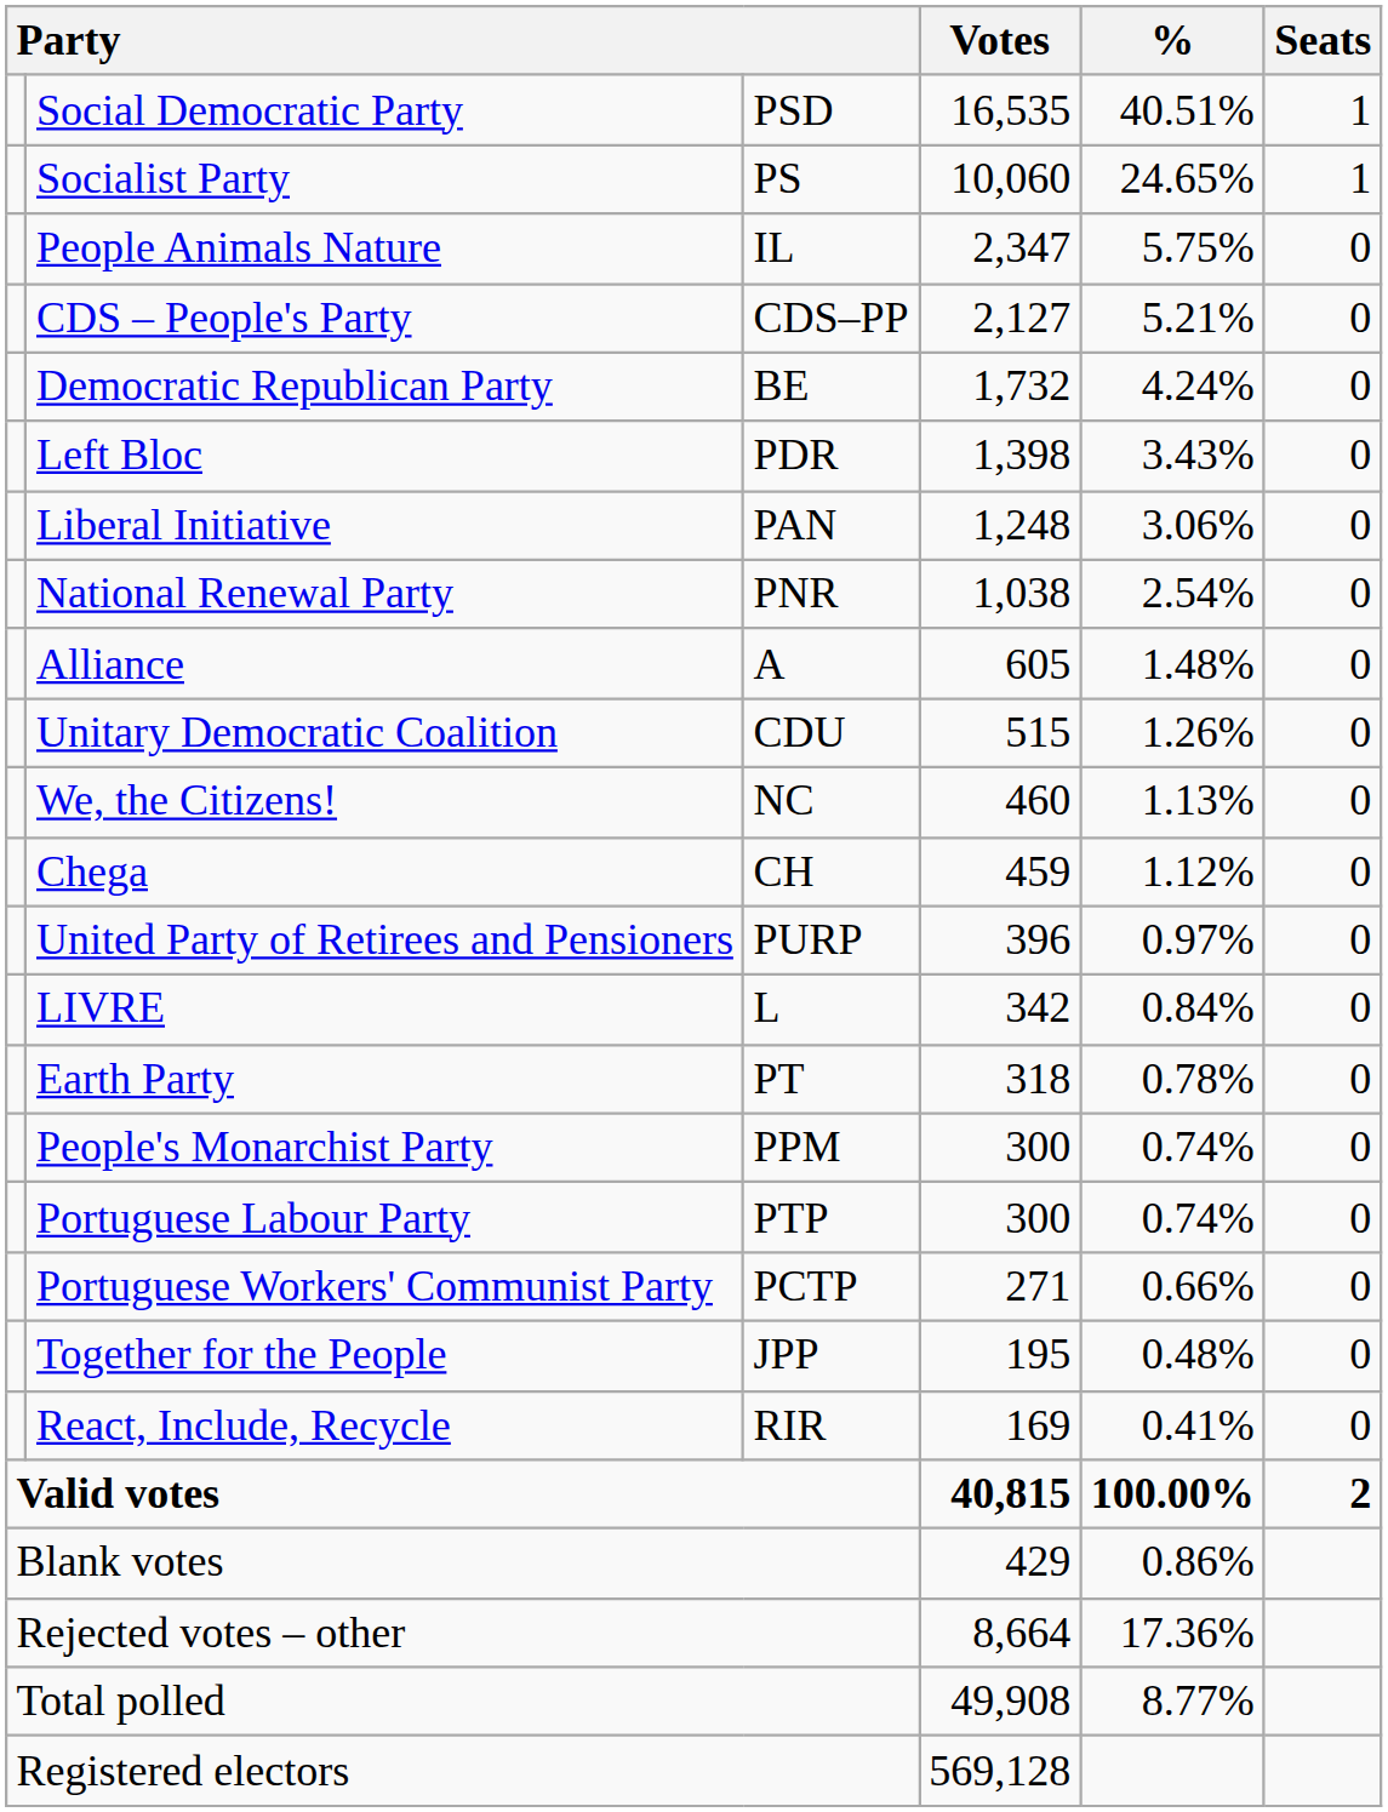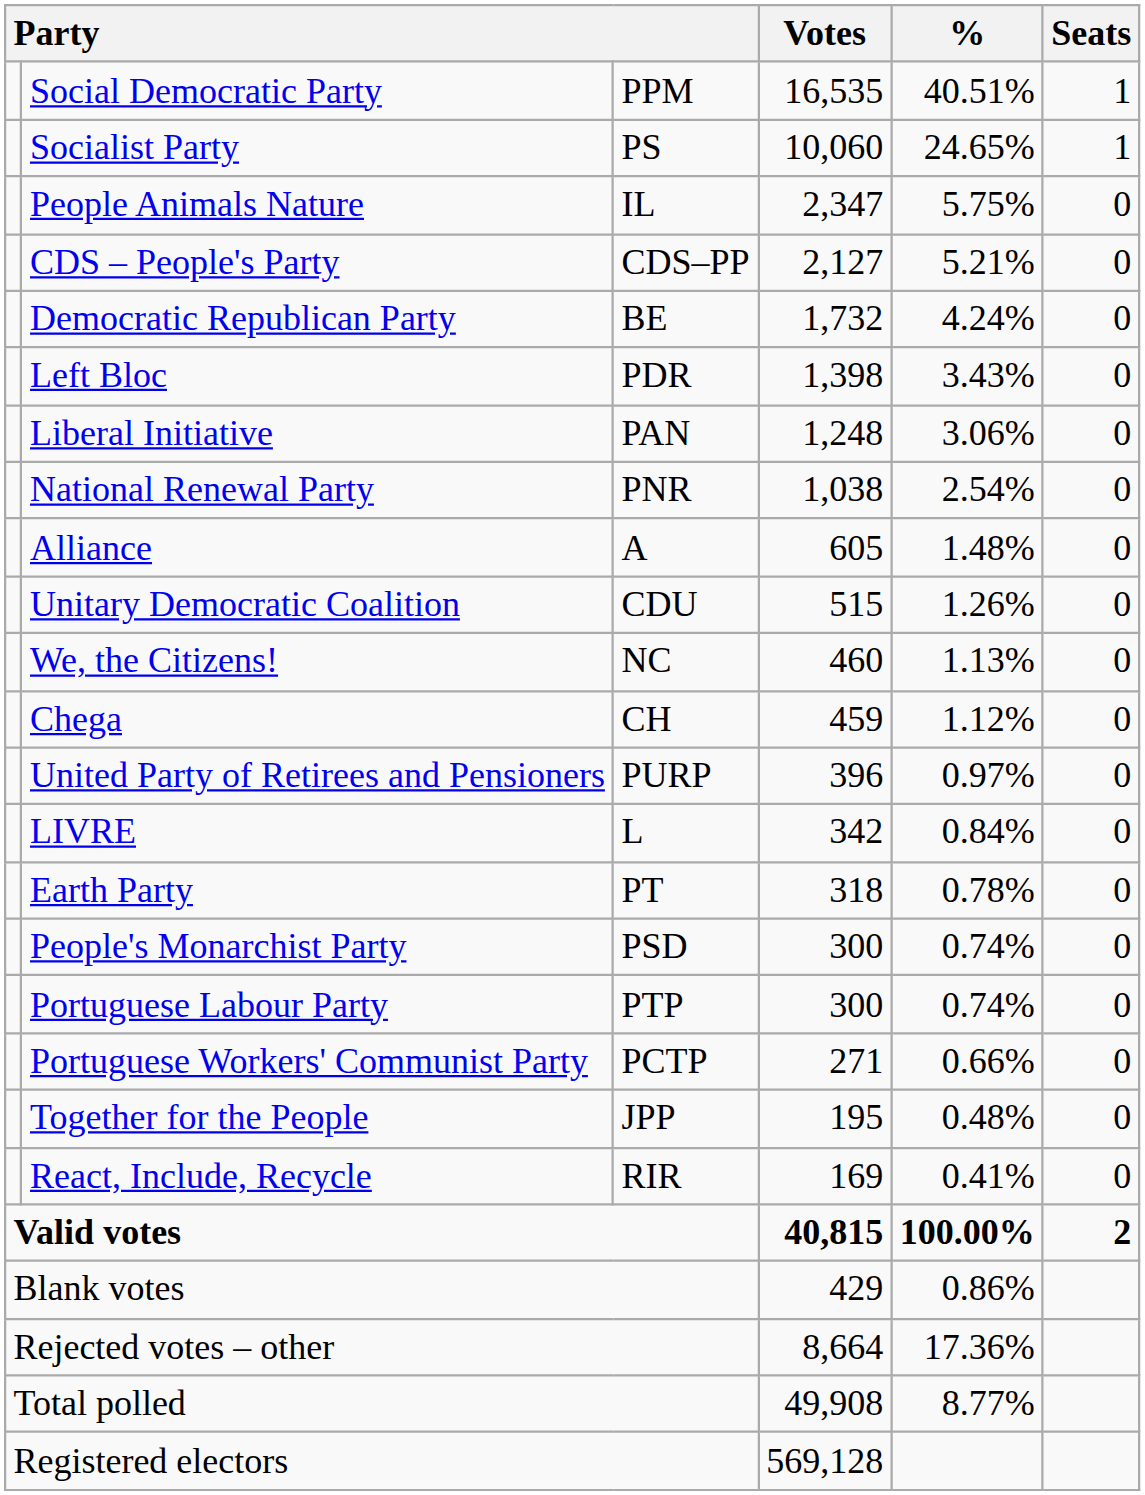 <table class="wikitable" border="1" style="text-align:right;">
 <tr>
 <th style="text-align:left;" colspan=3>Party</th>
 <th align=center width="50">Votes</th>
 <th align=center width="50">%</th>
 <th align=center>Seats</th>
 </tr>
 <tr>
 <td></td>
 <td align=left><a href='#'>Social Democratic Party</a></td>
-<td align=left>PSD</td>
+<td align=left>PPM</td>
 <td>16,535</td>
 <td>40.51%</td>
 <td>1</td>
 </tr>
 <tr>
 <td></td>
 <td align=left><a href='#'>Socialist Party</a></td>
 <td align=left>PS</td>
 <td>10,060</td>
 <td>24.65%</td>
 <td>1</td>
 </tr>
 <tr>
 <td></td>
 <td align=left><a href='#'>People Animals Nature</a></td>
 <td align=left>IL</td>
 <td>2,347</td>
 <td>5.75%</td>
 <td>0</td>
 </tr>
 <tr>
 <td></td>
 <td align=left><a href='#'>CDS – People's Party</a></td>
 <td align=left style="white-space: nowrap;">CDS–PP</td>
 <td>2,127</td>
 <td>5.21%</td>
 <td>0</td>
 </tr>
 <tr>
 <td></td>
 <td align=left><a href='#'>Democratic Republican Party</a></td>
 <td align=left>BE</td>
 <td>1,732</td>
 <td>4.24%</td>
 <td>0</td>
 </tr>
 <tr>
 <td></td>
 <td align=left><a href='#'>Left Bloc</a></td>
 <td align=left>PDR</td>
 <td>1,398</td>
 <td>3.43%</td>
 <td>0</td>
 </tr>
 <tr>
 <td></td>
 <td align=left><a href='#'>Liberal Initiative</a></td>
 <td align=left>PAN</td>
 <td>1,248</td>
 <td>3.06%</td>
 <td>0</td>
 </tr>
 <tr>
 <td></td>
 <td align=left><a href='#'>National Renewal Party</a></td>
 <td align=left>PNR</td>
 <td>1,038</td>
 <td>2.54%</td>
 <td>0</td>
 </tr>
 <tr>
 <td></td>
 <td align=left><a href='#'>Alliance</a></td>
 <td align=left>A</td>
 <td>605</td>
 <td>1.48%</td>
 <td>0</td>
 </tr>
 <tr>
 <td></td>
 <td align=left style="white-space: nowrap;"><a href='#'>Unitary Democratic Coalition</a></td>
 <td align=left>CDU</td>
 <td>515</td>
 <td>1.26%</td>
 <td>0</td>
 </tr>
 <tr>
 <td></td>
 <td align=left><a href='#'>We, the Citizens!</a></td>
 <td align=left>NC</td>
 <td>460</td>
 <td>1.13%</td>
 <td>0</td>
 </tr>
 <tr>
 <td></td>
 <td align=left><a href='#'>Chega</a></td>
 <td align=left>CH</td>
 <td>459</td>
 <td>1.12%</td>
 <td>0</td>
 </tr>
 <tr>
 <td></td>
 <td align=left><a href='#'>United Party of Retirees and Pensioners</a></td>
 <td align=left>PURP</td>
 <td>396</td>
 <td>0.97%</td>
 <td>0</td>
 </tr>
 <tr>
 <td></td>
 <td align=left><a href='#'>LIVRE</a></td>
 <td align=left>L</td>
 <td>342</td>
 <td>0.84%</td>
 <td>0</td>
 </tr>
 <tr>
 <td></td>
 <td align=left><a href='#'>Earth Party</a></td>
 <td align=left>PT</td>
 <td>318</td>
 <td>0.78%</td>
 <td>0</td>
 </tr>
 <tr>
 <td></td>
 <td align=left><a href='#'>People's Monarchist Party</a></td>
-<td align=left>PPM</td>
+<td align=left>PSD</td>
 <td>300</td>
 <td>0.74%</td>
 <td>0</td>
 </tr>
 <tr>
 <td></td>
 <td align=left><a href='#'>Portuguese Labour Party</a></td>
 <td align=left>PTP</td>
 <td>300</td>
 <td>0.74%</td>
 <td>0</td>
 </tr>
 <tr>
 <td></td>
 <td align=left><a href='#'>Portuguese Workers' Communist Party</a></td>
 <td align=left>PCTP</td>
 <td>271</td>
 <td>0.66%</td>
 <td>0</td>
 </tr>
 <tr>
 <td></td>
 <td align=left><a href='#'>Together for the People</a></td>
 <td align=left>JPP</td>
 <td>195</td>
 <td>0.48%</td>
 <td>0</td>
 </tr>
 <tr>
 <td></td>
 <td align=left><a href='#'>React, Include, Recycle</a></td>
 <td align=left>RIR</td>
 <td>169</td>
 <td>0.41%</td>
 <td>0</td>
 </tr>
 <tr style="font-weight:bold">
 <td align=left colspan=3>Valid votes</td>
 <td>40,815</td>
 <td>100.00%</td>
 <td>2</td>
 </tr>
 <tr>
 <td align=left colspan=3>Blank votes</td>
 <td>429</td>
 <td>0.86%</td>
 <td></td>
 </tr>
 <tr>
 <td align=left colspan=3>Rejected votes – other</td>
 <td>8,664</td>
 <td>17.36%</td>
 <td></td>
 </tr>
 <tr>
 <td align=left colspan=3>Total polled</td>
 <td>49,908</td>
 <td>8.77%</td>
 <td></td>
 </tr>
 <tr>
 <td align=left colspan=3>Registered electors</td>
 <td>569,128</td>
 <td></td>
 <td></td>
 </tr>
 </table>
